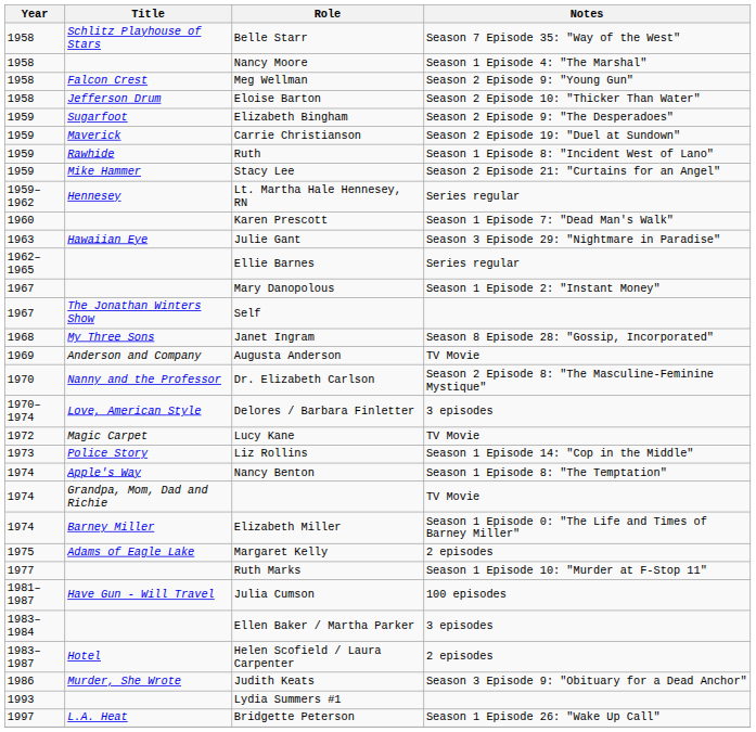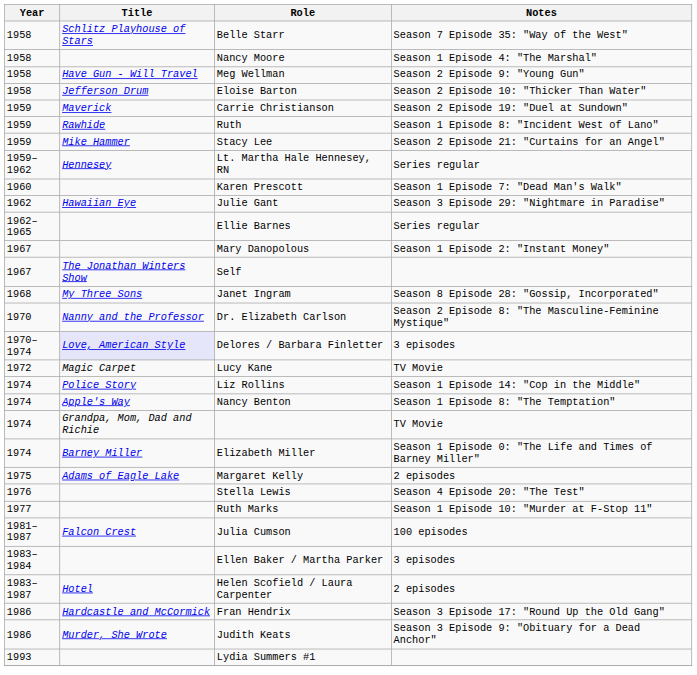 <table class="wikitable sortable">
 <tr>
 <th>Year</th>
 <th>Title</th>
 <th>Role</th>
 <th class="unsortable">Notes</th>
 </tr>
 <tr>
 <td>1958</td>
 <td><em><a href='#'>Schlitz Playhouse of Stars</a></em></td>
 <td>Belle Starr</td>
 <td>Season 7 Episode 35: "Way of the West"</td>
 </tr>
 <tr>
 <td>1958</td>
 <td><em></em></td>
 <td>Nancy Moore</td>
 <td>Season 1 Episode 4: "The Marshal"</td>
 </tr>
 <tr>
 <td>1958</td>
-<td><em><a href='#'>Falcon Crest</a></em></td>
+<td><em><a href='#'>Have Gun - Will Travel</a></em></td>
 <td>Meg Wellman</td>
 <td>Season 2 Episode 9: "Young Gun"</td>
 </tr>
 <tr>
 <td>1958</td>
 <td><em><a href='#'>Jefferson Drum</a></em></td>
 <td>Eloise Barton</td>
 <td>Season 2 Episode 10: "Thicker Than Water"</td>
-</tr>
-<tr>
-<td>1959</td>
-<td><em><a href='#'>Sugarfoot</a></em></td>
-<td>Elizabeth Bingham</td>
-<td>Season 2 Episode 9: "The Desperadoes"</td>
 </tr>
 <tr>
 <td>1959</td>
 <td><em><a href='#'>Maverick</a></em></td>
 <td>Carrie Christianson</td>
 <td>Season 2 Episode 19: "Duel at Sundown"</td>
 </tr>
 <tr>
 <td>1959</td>
 <td><em><a href='#'>Rawhide</a></em></td>
 <td>Ruth</td>
 <td>Season 1 Episode 8: "Incident West of Lano"</td>
 </tr>
 <tr>
 <td>1959</td>
 <td><em><a href='#'>Mike Hammer</a></em></td>
 <td>Stacy Lee</td>
 <td>Season 2 Episode 21: "Curtains for an Angel"</td>
 </tr>
 <tr>
 <td>1959–1962</td>
 <td><em><a href='#'>Hennesey</a></em></td>
 <td>Lt. Martha Hale Hennesey, RN</td>
 <td>Series regular</td>
 </tr>
 <tr>
 <td>1960</td>
 <td><em></em></td>
 <td>Karen Prescott</td>
 <td>Season 1 Episode 7: "Dead Man's Walk"</td>
 </tr>
 <tr>
-<td>1963</td>
+<td>1962</td>
 <td><em><a href='#'>Hawaiian Eye</a></em></td>
 <td>Julie Gant</td>
 <td>Season 3 Episode 29: "Nightmare in Paradise"</td>
 </tr>
 <tr>
 <td>1962–1965</td>
 <td><em></em></td>
 <td>Ellie Barnes</td>
 <td>Series regular</td>
 </tr>
 <tr>
 <td>1967</td>
 <td><em></em></td>
 <td>Mary Danopolous</td>
 <td>Season 1 Episode 2: "Instant Money"</td>
 </tr>
 <tr>
 <td>1967</td>
 <td><em><a href='#'>The Jonathan Winters Show</a></em></td>
 <td>Self</td>
 <td></td>
 </tr>
 <tr>
 <td>1968</td>
 <td><em><a href='#'>My Three Sons</a></em></td>
 <td>Janet Ingram</td>
 <td>Season 8 Episode 28: "Gossip, Incorporated"</td>
 </tr>
 <tr>
-<td>1969</td>
-<td><em>Anderson and Company</em></td>
-<td>Augusta Anderson</td>
-<td>TV Movie</td>
-</tr>
-<tr>
 <td>1970</td>
 <td><em><a href='#'>Nanny and the Professor</a></em></td>
 <td>Dr. Elizabeth Carlson</td>
 <td>Season 2 Episode 8: "The Masculine-Feminine Mystique"</td>
 </tr>
 <tr>
 <td>1970–1974</td>
-<td><em><a href='#'>Love, American Style</a></em></td>
+<td style="background: lavender;"><em><a href='#'>Love, American Style</a></em></td>
 <td>Delores / Barbara Finletter</td>
 <td>3 episodes</td>
 </tr>
 <tr>
 <td>1972</td>
 <td><em>Magic Carpet</em></td>
 <td>Lucy Kane</td>
 <td>TV Movie</td>
 </tr>
 <tr>
-<td>1973</td>
+<td>1974</td>
 <td><em><a href='#'>Police Story</a></em></td>
 <td>Liz Rollins</td>
 <td>Season 1 Episode 14: "Cop in the Middle"</td>
 </tr>
 <tr>
 <td>1974</td>
 <td><em><a href='#'>Apple's Way</a></em></td>
 <td>Nancy Benton</td>
 <td>Season 1 Episode 8: "The Temptation"</td>
 </tr>
 <tr>
 <td>1974</td>
 <td><em>Grandpa, Mom, Dad and Richie</em></td>
 <td></td>
 <td>TV Movie</td>
 </tr>
 <tr>
 <td>1974</td>
 <td><em><a href='#'>Barney Miller</a></em></td>
 <td>Elizabeth Miller</td>
 <td>Season 1 Episode 0: "The Life and Times of Barney Miller"</td>
 </tr>
 <tr>
 <td>1975</td>
 <td><em><a href='#'>Adams of Eagle Lake</a></em></td>
 <td>Margaret Kelly</td>
 <td>2 episodes</td>
 </tr>
 <tr>
+<td>1976</td>
+<td><em></em></td>
+<td>Stella Lewis</td>
+<td>Season 4 Episode 20: "The Test"</td>
+</tr>
+<tr>
 <td>1977</td>
 <td><em></em></td>
 <td>Ruth Marks</td>
 <td>Season 1 Episode 10: "Murder at F-Stop 11"</td>
 </tr>
 <tr>
 <td>1981–1987</td>
-<td><em><a href='#'>Have Gun - Will Travel</a></em></td>
+<td><em><a href='#'>Falcon Crest</a></em></td>
 <td>Julia Cumson</td>
 <td>100 episodes</td>
 </tr>
 <tr>
 <td>1983–1984</td>
 <td><em></em></td>
 <td>Ellen Baker / Martha Parker</td>
 <td>3 episodes</td>
 </tr>
 <tr>
 <td>1983–1987</td>
 <td><em><a href='#'>Hotel</a></em></td>
 <td>Helen Scofield / Laura Carpenter</td>
 <td>2 episodes</td>
 </tr>
 <tr>
 <td>1986</td>
+<td><em><a href='#'>Hardcastle and McCormick</a></em></td>
+<td>Fran Hendrix</td>
+<td>Season 3 Episode 17: "Round Up the Old Gang"</td>
+</tr>
+<tr>
+<td>1986</td>
 <td><em><a href='#'>Murder, She Wrote</a></em></td>
 <td>Judith Keats</td>
 <td>Season 3 Episode 9: "Obituary for a Dead Anchor"</td>
 </tr>
 <tr>
 <td>1993</td>
 <td><em></em></td>
 <td>Lydia Summers #1</td>
 <td></td>
 </tr>
 <tr>
-<td>1997</td>
-<td><em><a href='#'>L.A. Heat</a></em></td>
-<td>Bridgette Peterson</td>
-<td>Season 1 Episode 26: "Wake Up Call"</td>
-</tr>
-<tr>
 </tr>
 </table>
